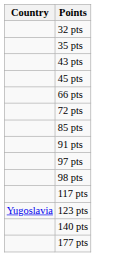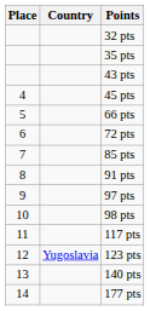 <table class=wikitable>
 <tr>
+<th>Place</th>
 <th>Country</th>
 <th>Points</th>
 </tr>
 <tr>
+<td align=center></td>
 <td></td>
 <td>32 pts</td>
 </tr>
 <tr>
+<td align=center></td>
 <td></td>
 <td>35 pts</td>
 </tr>
 <tr>
+<td align=center></td>
 <td></td>
 <td>43 pts</td>
 </tr>
 <tr>
+<td align=center>4</td>
 <td></td>
 <td>45 pts</td>
 </tr>
 <tr>
+<td align=center>5</td>
 <td></td>
 <td>66 pts</td>
 </tr>
 <tr>
+<td align=center>6</td>
 <td></td>
 <td>72 pts</td>
 </tr>
 <tr>
+<td align=center>7</td>
 <td></td>
 <td>85 pts</td>
 </tr>
 <tr>
+<td align=center>8</td>
 <td></td>
 <td>91 pts</td>
 </tr>
 <tr>
+<td align=center>9</td>
 <td></td>
 <td>97 pts</td>
 </tr>
 <tr>
+<td align=center>10</td>
 <td></td>
 <td>98 pts</td>
 </tr>
 <tr>
+<td align=center>11</td>
 <td></td>
 <td>117 pts</td>
 </tr>
 <tr>
+<td align=center>12</td>
 <td> <a href='#'>Yugoslavia</a></td>
 <td>123 pts</td>
 </tr>
 <tr>
+<td align=center>13</td>
 <td></td>
 <td>140 pts</td>
 </tr>
 <tr>
+<td align=center>14</td>
 <td></td>
 <td>177 pts</td>
 </tr>
 </table>
